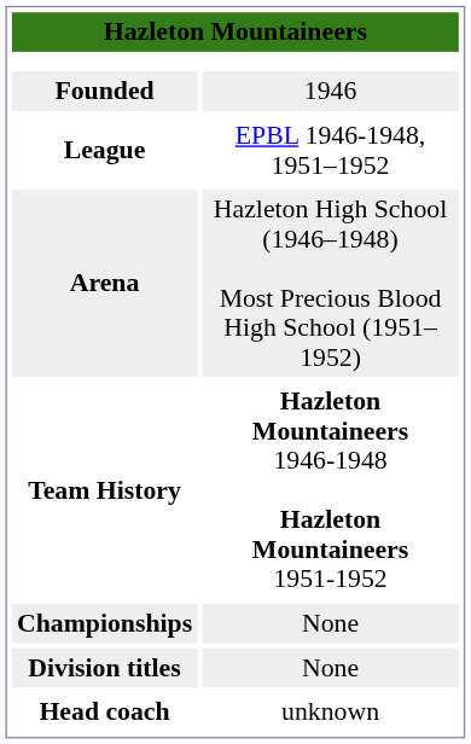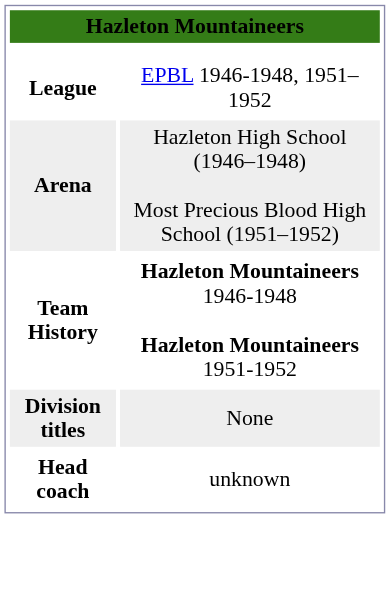 <table style="margin:5px; border:1px solid #8888AA;" align=right cellpadding=3 cellspacing=3 width=280>
 <tr align="center" bgcolor="#347C17">
 <td colspan=2><span><strong>Hazleton Mountaineers</strong></span></td>
 </tr>
 <tr align="center">
 <td colspan=2></td>
-</tr>
-<tr align="center" bgcolor="#eeeeee">
-<td><strong>Founded</strong></td>
-<td>1946</td>
 </tr>
 <tr align="center">
 <td><strong>League</strong></td>
 <td><a href='#'>EPBL</a> 1946-1948, 1951–1952</td>
 </tr>
 <tr align="center" bgcolor="#eeeeee">
 <td><strong>Arena</strong></td>
 <td>Hazleton High School (1946–1948)<br><br>Most Precious Blood High School (1951–1952)</td>
 </tr>
 <tr align="center">
 <td><strong>Team History</strong></td>
 <td><strong>Hazleton Mountaineers</strong><br> 1946-1948<br><br><strong>Hazleton Mountaineers</strong><br> 1951-1952</td>
 </tr>
 <tr align="center" bgcolor="#eeeeee">
-<td><strong>Championships</strong></td>
-<td>None</td>
-</tr>
-<tr align="center" bgcolor="#eeeeee">
 <td><strong>Division titles</strong></td>
 <td>None</td>
 </tr>
 <tr align="center">
 <td><strong>Head coach</strong></td>
 <td>unknown</td>
 </tr>
 </table>
